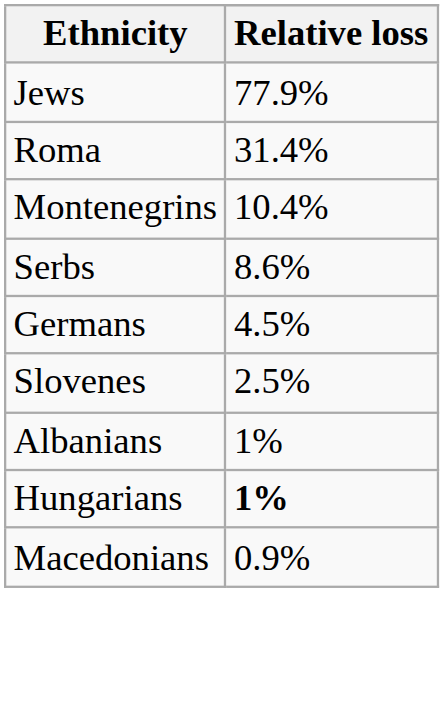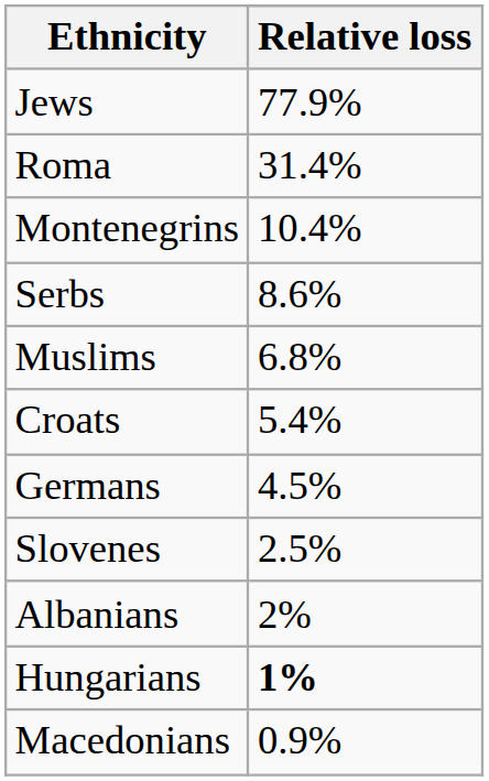 <table class="wikitable sortable">
 <tr>
 <th rowspan="2">Ethnicity</th>
 </tr>
 <tr align="center">
 <th data-sort-type=number>Relative loss</th>
 </tr>
 <tr>
 <td>Jews</td>
 <td>77.9%</td>
 </tr>
 <tr>
 <td>Roma</td>
 <td>31.4%</td>
 </tr>
 <tr>
 <td>Montenegrins</td>
 <td>10.4%</td>
 </tr>
 <tr>
 <td>Serbs</td>
 <td>8.6%</td>
 </tr>
 <tr>
+<td>Muslims</td>
+<td>6.8%</td>
+</tr>
+<tr>
+<td>Croats</td>
+<td>5.4%</td>
+</tr>
+<tr>
 <td>Germans</td>
 <td>4.5%</td>
 </tr>
 <tr>
 <td>Slovenes</td>
 <td>2.5%</td>
 </tr>
 <tr>
 <td>Albanians</td>
-<td>1%</td>
+<td>2%</td>
 </tr>
 <tr>
 <td>Hungarians</td>
 <td><strong>1%</strong></td>
 </tr>
 <tr>
 <td>Macedonians</td>
 <td>0.9%</td>
 </tr>
 </table>
